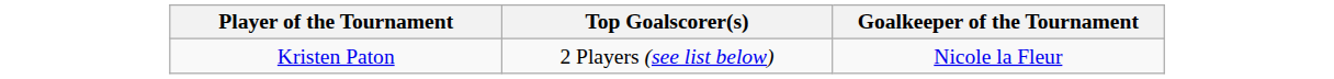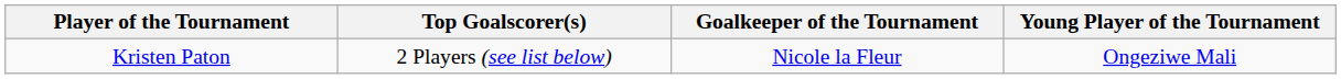 <table class=wikitable style="margin:auto; text-align:center">
 <tr>
 <th style="width: 240px;">Player of the Tournament</th>
 <th style="width: 240px;">Top Goalscorer(s)</th>
 <th style="width: 240px;">Goalkeeper of the Tournament</th>
+<th style="width: 240px;">Young Player of the Tournament</th>
 </tr>
 <tr>
 <td> <a href='#'>Kristen Paton</a></td>
 <td>2 Players <em>(<a href='#'>see list below</a>)</em></td>
 <td> <a href='#'>Nicole la Fleur</a></td>
+<td> <a href='#'>Ongeziwe Mali</a></td>
 </tr>
 </table>
